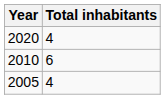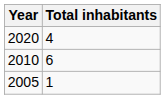 <table class="wikitable">
 <tr>
 <th>Year</th>
 <th>Total inhabitants</th>
 </tr>
 <tr>
 <td>2020</td>
 <td>4</td>
 </tr>
 <tr>
 <td>2010</td>
 <td>6</td>
 </tr>
 <tr>
 <td>2005</td>
-<td>4</td>
+<td>1</td>
 </tr>
 </table>
